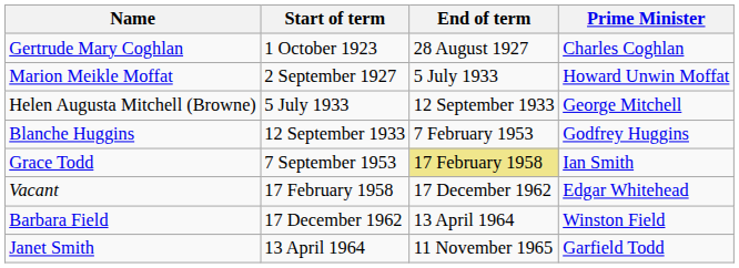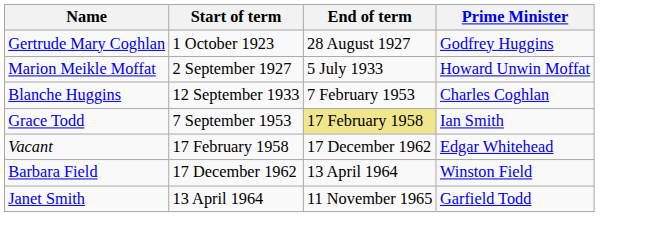 <table class="wikitable">
 <tr>
 <th>Name</th>
 <th>Start of term</th>
 <th>End of term</th>
 <th><a href='#'>Prime Minister</a></th>
 </tr>
 <tr>
 <td><a href='#'>Gertrude Mary Coghlan</a></td>
 <td>1 October 1923</td>
 <td>28 August 1927</td>
-<td><a href='#'>Charles Coghlan</a></td>
+<td><a href='#'>Godfrey Huggins</a></td>
 </tr>
 <tr>
 <td><a href='#'>Marion Meikle Moffat</a></td>
 <td>2 September 1927</td>
 <td>5 July 1933</td>
 <td><a href='#'>Howard Unwin Moffat</a></td>
 </tr>
 <tr>
-<td>Helen Augusta Mitchell (Browne)</td>
-<td>5 July 1933</td>
-<td>12 September 1933</td>
-<td><a href='#'>George Mitchell</a></td>
-</tr>
-<tr>
 <td><a href='#'>Blanche Huggins</a></td>
 <td>12 September 1933</td>
 <td>7 February 1953</td>
-<td><a href='#'>Godfrey Huggins</a></td>
+<td><a href='#'>Charles Coghlan</a></td>
 </tr>
 <tr>
 <td><a href='#'>Grace Todd</a></td>
 <td>7 September 1953</td>
 <td style="background: khaki;">17 February 1958</td>
 <td><a href='#'>Ian Smith</a></td>
 </tr>
 <tr>
 <td><em>Vacant</em></td>
 <td>17 February 1958</td>
 <td>17 December 1962</td>
 <td><a href='#'>Edgar Whitehead</a></td>
 </tr>
 <tr>
 <td><a href='#'>Barbara Field</a></td>
 <td>17 December 1962</td>
 <td>13 April 1964</td>
 <td><a href='#'>Winston Field</a></td>
 </tr>
 <tr>
 <td><a href='#'>Janet Smith</a></td>
 <td>13 April 1964</td>
 <td>11 November 1965</td>
 <td><a href='#'>Garfield Todd</a></td>
 </tr>
 </table>
